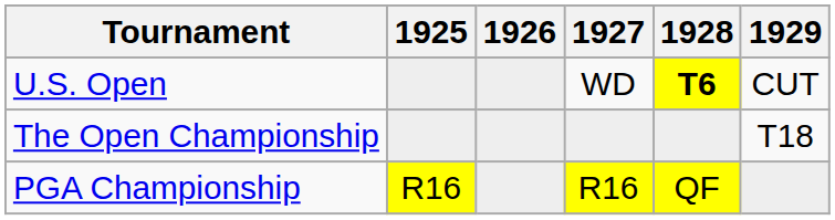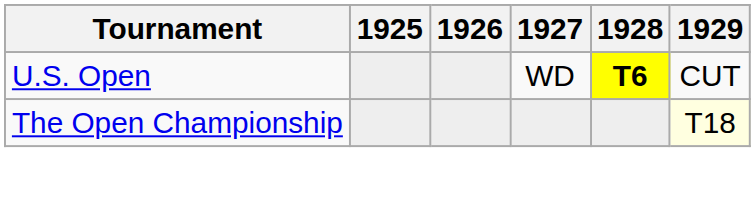 <table class="wikitable" style="font-size:95%;text-align:center;">
 <tr>
 <th>Tournament</th>
 <th>1925</th>
 <th>1926</th>
 <th>1927</th>
 <th>1928</th>
 <th>1929</th>
 </tr>
 <tr>
 <td align=left><a href='#'>U.S. Open</a></td>
 <td style="background:#eeeeee;"></td>
 <td style="background:#eeeeee;"></td>
 <td>WD</td>
 <td style="background:yellow;"><strong>T6</strong></td>
 <td>CUT</td>
 </tr>
 <tr>
 <td align=left><a href='#'>The Open Championship</a></td>
 <td style="background:#eeeeee;"></td>
 <td style="background:#eeeeee;"></td>
 <td style="background:#eeeeee;"></td>
 <td style="background:#eeeeee;"></td>
-<td>T18</td>
-</tr>
-<tr>
-<td align=left><a href='#'>PGA Championship</a></td>
-<td style="background:yellow;">R16</td>
-<td style="background:#eeeeee;"></td>
-<td style="background:yellow;">R16</td>
-<td style="background:yellow;">QF</td>
-<td style="background:#eeeeee;"></td>
+<td style="background: lightyellow;">T18</td>
 </tr>
 </table>
